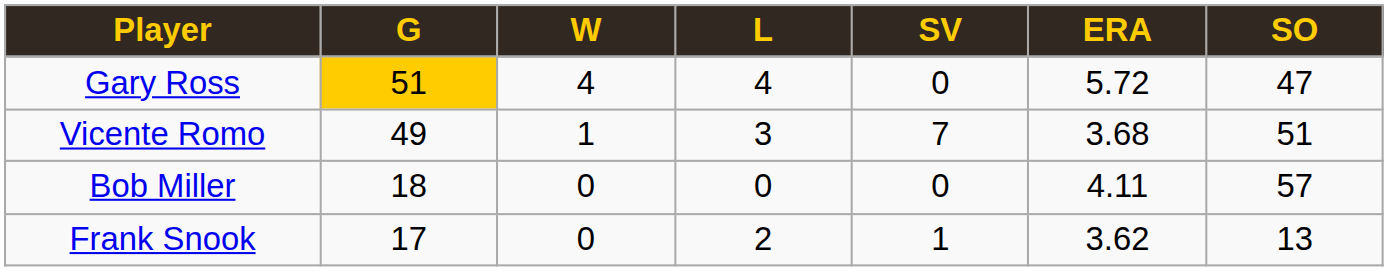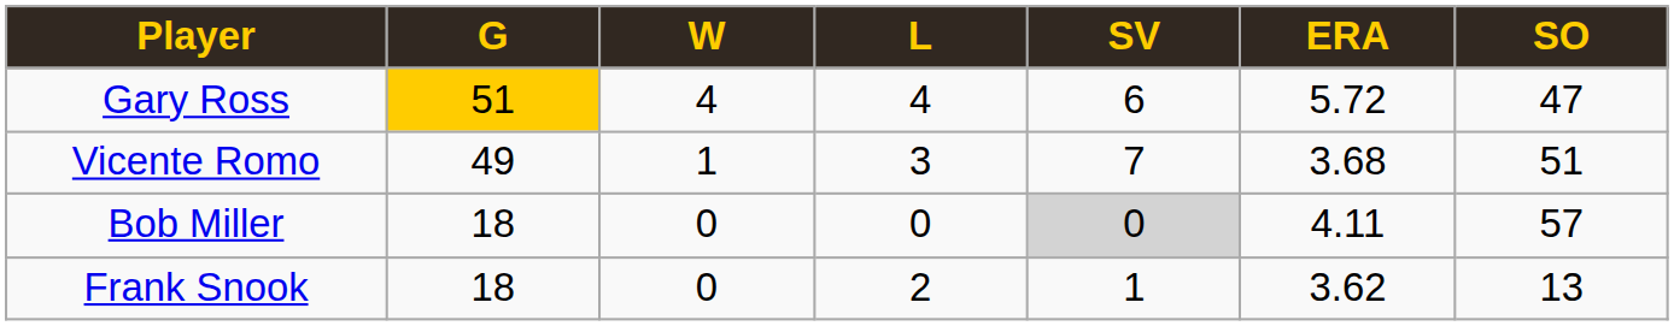 <table class="wikitable sortable">
 <tr>
 <th style="background:#312821; color:#FFCC00" width="16%">Player</th>
 <th style="background:#312821; color:#FFCC00" width="9%">G</th>
 <th style="background:#312821; color:#FFCC00" width="9%">W</th>
 <th style="background:#312821; color:#FFCC00" width="9%">L</th>
 <th style="background:#312821; color:#FFCC00" width="9%">SV</th>
 <th style="background:#312821; color:#FFCC00" width="9%">ERA</th>
 <th style="background:#312821; color:#FFCC00" width="9%">SO</th>
 </tr>
 <tr align="center">
 <td><a href='#'>Gary Ross</a></td>
 <td bgcolor="#FFCC00">51</td>
 <td>4</td>
 <td>4</td>
-<td>0</td>
+<td>6</td>
 <td>5.72</td>
 <td>47</td>
 </tr>
 <tr align=center>
 <td><a href='#'>Vicente Romo</a></td>
 <td>49</td>
 <td>1</td>
 <td>3</td>
 <td>7</td>
 <td>3.68</td>
 <td>51</td>
 </tr>
 <tr align=center>
 <td><a href='#'>Bob Miller</a></td>
 <td>18</td>
 <td>0</td>
 <td>0</td>
-<td>0</td>
+<td style="background: lightgrey;">0</td>
 <td>4.11</td>
 <td>57</td>
 </tr>
 <tr align=center>
 <td><a href='#'>Frank Snook</a></td>
-<td>17</td>
+<td>18</td>
 <td>0</td>
 <td>2</td>
 <td>1</td>
 <td>3.62</td>
 <td>13</td>
 </tr>
 </table>
